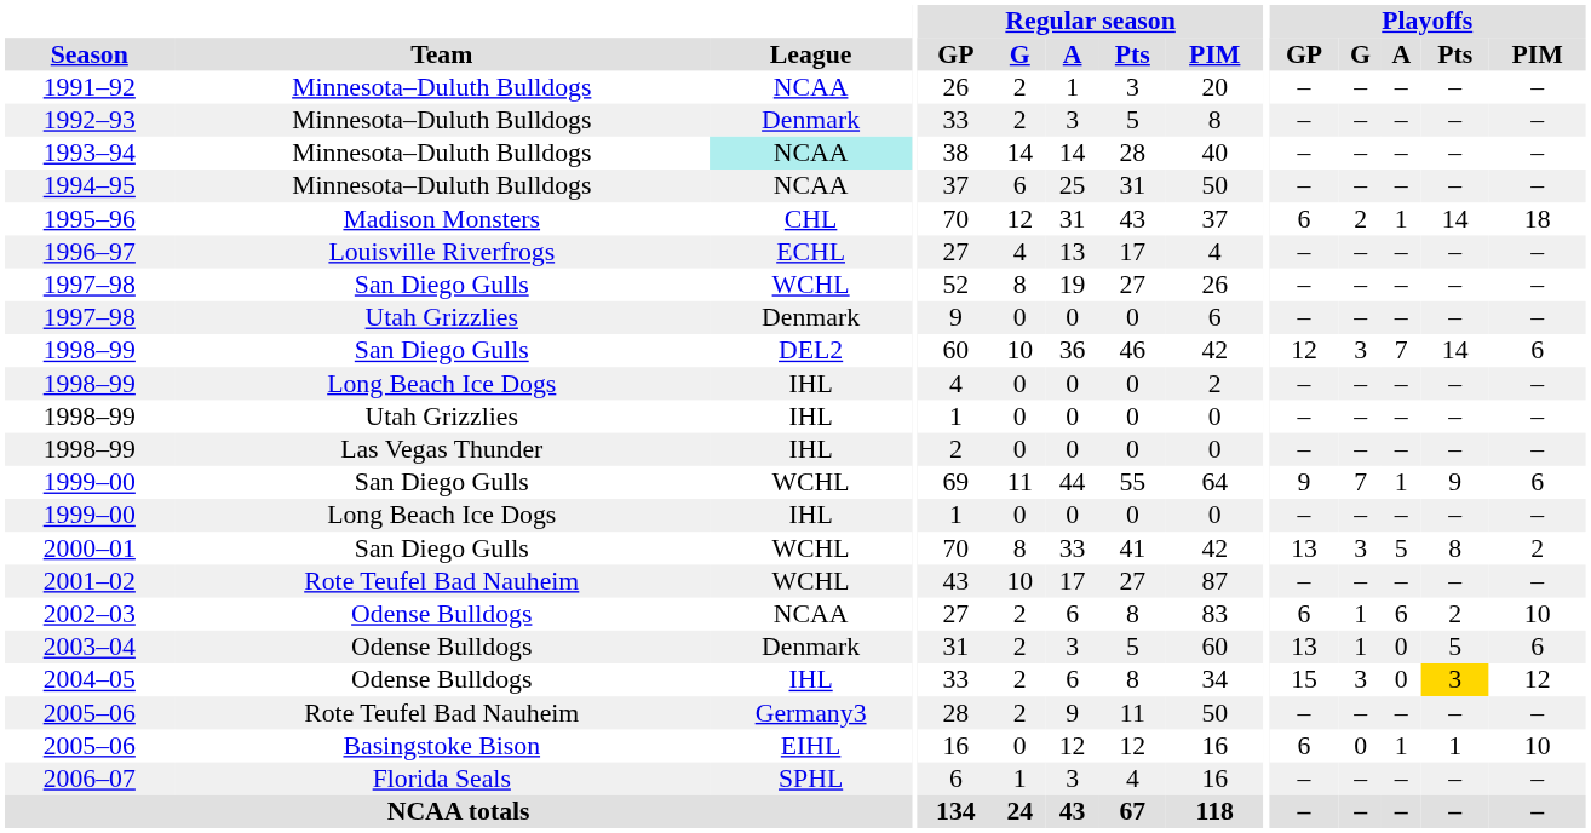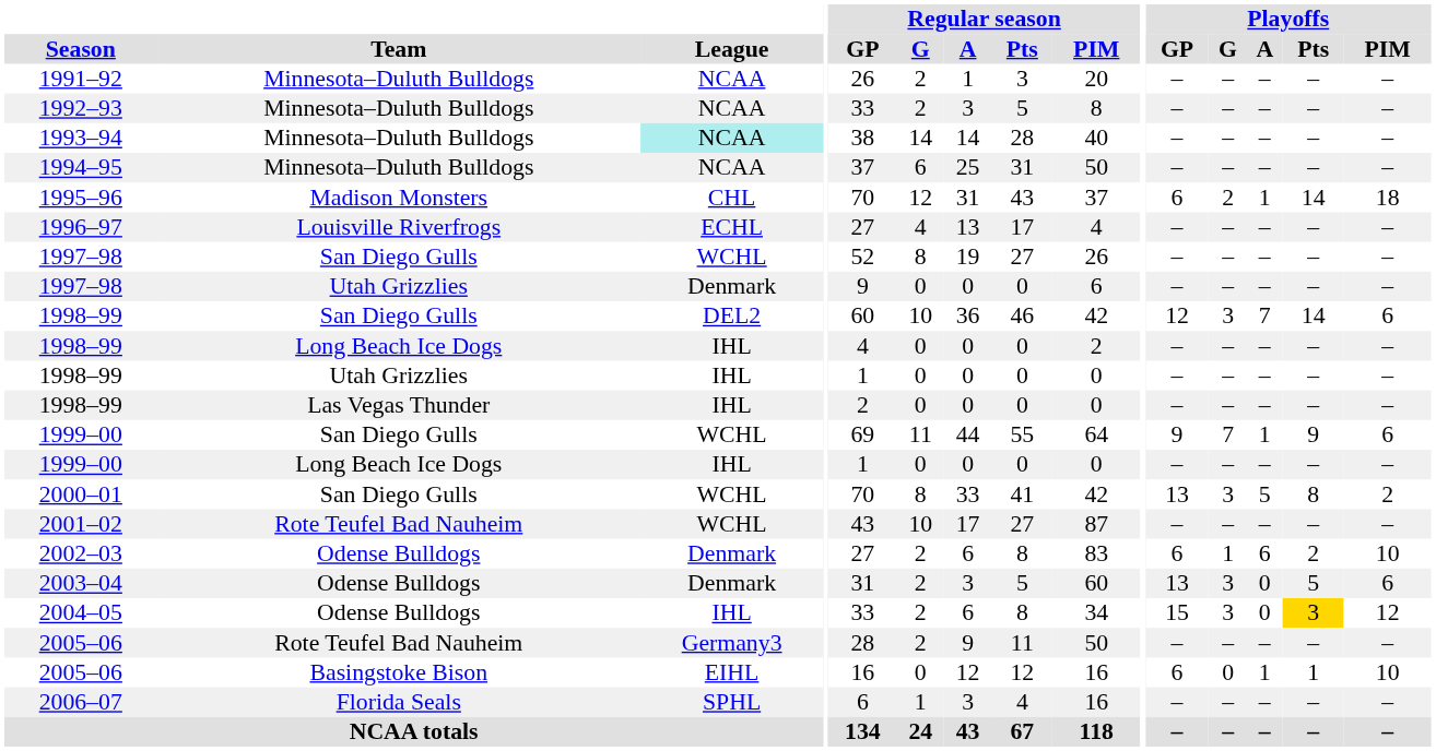 <table border="0" cellpadding="1" cellspacing="0" style="text-align:center; width:60em">
 <tr bgcolor="#e0e0e0">
 <th colspan="3" bgcolor="#ffffff"></th>
 <th rowspan="102" bgcolor="#ffffff"></th>
 <th colspan="5"><a href='#'>Regular season</a></th>
 <th rowspan="102" bgcolor="#ffffff"></th>
 <th colspan="5"><a href='#'>Playoffs</a></th>
 </tr>
 <tr bgcolor="#e0e0e0">
 <th><a href='#'>Season</a></th>
 <th>Team</th>
 <th>League</th>
 <th>GP</th>
 <th><a href='#'>G</a></th>
 <th><a href='#'>A</a></th>
 <th><a href='#'>Pts</a></th>
 <th><a href='#'>PIM</a></th>
 <th>GP</th>
 <th>G</th>
 <th>A</th>
 <th>Pts</th>
 <th>PIM</th>
 </tr>
 <tr ALIGN="center">
 <td><a href='#'>1991–92</a></td>
 <td><a href='#'>Minnesota–Duluth Bulldogs</a></td>
 <td><a href='#'>NCAA</a></td>
 <td>26</td>
 <td>2</td>
 <td>1</td>
 <td>3</td>
 <td>20</td>
 <td>–</td>
 <td>–</td>
 <td>–</td>
 <td>–</td>
 <td>–</td>
 </tr>
 <tr ALIGN="center" bgcolor="#f0f0f0">
 <td><a href='#'>1992–93</a></td>
 <td>Minnesota–Duluth Bulldogs</td>
-<td><a href='#'>Denmark</a></td>
+<td>NCAA</td>
 <td>33</td>
 <td>2</td>
 <td>3</td>
 <td>5</td>
 <td>8</td>
 <td>–</td>
 <td>–</td>
 <td>–</td>
 <td>–</td>
 <td>–</td>
 </tr>
 <tr ALIGN="center">
 <td><a href='#'>1993–94</a></td>
 <td>Minnesota–Duluth Bulldogs</td>
 <td style="background: paleturquoise;">NCAA</td>
 <td>38</td>
 <td>14</td>
 <td>14</td>
 <td>28</td>
 <td>40</td>
 <td>–</td>
 <td>–</td>
 <td>–</td>
 <td>–</td>
 <td>–</td>
 </tr>
 <tr bgcolor="#f0f0f0">
 <td><a href='#'>1994–95</a></td>
 <td>Minnesota–Duluth Bulldogs</td>
 <td>NCAA</td>
 <td>37</td>
 <td>6</td>
 <td>25</td>
 <td>31</td>
 <td>50</td>
 <td>–</td>
 <td>–</td>
 <td>–</td>
 <td>–</td>
 <td>–</td>
 </tr>
 <tr ALIGN="center">
 <td><a href='#'>1995–96</a></td>
 <td><a href='#'>Madison Monsters</a></td>
 <td><a href='#'>CHL</a></td>
 <td>70</td>
 <td>12</td>
 <td>31</td>
 <td>43</td>
 <td>37</td>
 <td>6</td>
 <td>2</td>
 <td>1</td>
 <td>14</td>
 <td>18</td>
 </tr>
 <tr bgcolor="#f0f0f0">
 <td><a href='#'>1996–97</a></td>
 <td><a href='#'>Louisville Riverfrogs</a></td>
 <td><a href='#'>ECHL</a></td>
 <td>27</td>
 <td>4</td>
 <td>13</td>
 <td>17</td>
 <td>4</td>
 <td>–</td>
 <td>–</td>
 <td>–</td>
 <td>–</td>
 <td>–</td>
 </tr>
 <tr ALIGN="center">
 <td><a href='#'>1997–98</a></td>
 <td><a href='#'>San Diego Gulls</a></td>
 <td><a href='#'>WCHL</a></td>
 <td>52</td>
 <td>8</td>
 <td>19</td>
 <td>27</td>
 <td>26</td>
 <td>–</td>
 <td>–</td>
 <td>–</td>
 <td>–</td>
 <td>–</td>
 </tr>
 <tr bgcolor="#f0f0f0">
 <td><a href='#'>1997–98</a></td>
 <td><a href='#'>Utah Grizzlies</a></td>
 <td>Denmark</td>
 <td>9</td>
 <td>0</td>
 <td>0</td>
 <td>0</td>
 <td>6</td>
 <td>–</td>
 <td>–</td>
 <td>–</td>
 <td>–</td>
 <td>–</td>
 </tr>
 <tr ALIGN="center">
 <td><a href='#'>1998–99</a></td>
 <td><a href='#'>San Diego Gulls</a></td>
 <td><a href='#'>DEL2</a></td>
 <td>60</td>
 <td>10</td>
 <td>36</td>
 <td>46</td>
 <td>42</td>
 <td>12</td>
 <td>3</td>
 <td>7</td>
 <td>14</td>
 <td>6</td>
 </tr>
 <tr bgcolor="#f0f0f0">
 <td><a href='#'>1998–99</a></td>
 <td><a href='#'>Long Beach Ice Dogs</a></td>
 <td>IHL</td>
 <td>4</td>
 <td>0</td>
 <td>0</td>
 <td>0</td>
 <td>2</td>
 <td>–</td>
 <td>–</td>
 <td>–</td>
 <td>–</td>
 <td>–</td>
 </tr>
 <tr ALIGN="center">
 <td>1998–99</td>
 <td>Utah Grizzlies</td>
 <td>IHL</td>
 <td>1</td>
 <td>0</td>
 <td>0</td>
 <td>0</td>
 <td>0</td>
 <td>–</td>
 <td>–</td>
 <td>–</td>
 <td>–</td>
 <td>–</td>
 </tr>
 <tr bgcolor="#f0f0f0">
 <td>1998–99</td>
 <td>Las Vegas Thunder</td>
 <td>IHL</td>
 <td>2</td>
 <td>0</td>
 <td>0</td>
 <td>0</td>
 <td>0</td>
 <td>–</td>
 <td>–</td>
 <td>–</td>
 <td>–</td>
 <td>–</td>
 </tr>
 <tr ALIGN="center">
 <td><a href='#'>1999–00</a></td>
 <td>San Diego Gulls</td>
 <td>WCHL</td>
 <td>69</td>
 <td>11</td>
 <td>44</td>
 <td>55</td>
 <td>64</td>
 <td>9</td>
 <td>7</td>
 <td>1</td>
 <td>9</td>
 <td>6</td>
 </tr>
 <tr bgcolor="#f0f0f0">
 <td><a href='#'>1999–00</a></td>
 <td>Long Beach Ice Dogs</td>
 <td>IHL</td>
 <td>1</td>
 <td>0</td>
 <td>0</td>
 <td>0</td>
 <td>0</td>
 <td>–</td>
 <td>–</td>
 <td>–</td>
 <td>–</td>
 <td>–</td>
 </tr>
 <tr ALIGN="center">
 <td><a href='#'>2000–01</a></td>
 <td>San Diego Gulls</td>
 <td>WCHL</td>
 <td>70</td>
 <td>8</td>
 <td>33</td>
 <td>41</td>
 <td>42</td>
 <td>13</td>
 <td>3</td>
 <td>5</td>
 <td>8</td>
 <td>2</td>
 </tr>
 <tr bgcolor="#f0f0f0">
 <td><a href='#'>2001–02</a></td>
 <td><a href='#'>Rote Teufel Bad Nauheim</a></td>
 <td>WCHL</td>
 <td>43</td>
 <td>10</td>
 <td>17</td>
 <td>27</td>
 <td>87</td>
 <td>–</td>
 <td>–</td>
 <td>–</td>
 <td>–</td>
 <td>–</td>
 </tr>
 <tr ALIGN="center">
 <td><a href='#'>2002–03</a></td>
 <td><a href='#'>Odense Bulldogs</a></td>
-<td>NCAA</td>
+<td><a href='#'>Denmark</a></td>
 <td>27</td>
 <td>2</td>
 <td>6</td>
 <td>8</td>
 <td>83</td>
 <td>6</td>
 <td>1</td>
 <td>6</td>
 <td>2</td>
 <td>10</td>
 </tr>
 <tr bgcolor="#f0f0f0">
 <td><a href='#'>2003–04</a></td>
 <td>Odense Bulldogs</td>
 <td>Denmark</td>
 <td>31</td>
 <td>2</td>
 <td>3</td>
 <td>5</td>
 <td>60</td>
 <td>13</td>
-<td>1</td>
+<td>3</td>
 <td>0</td>
 <td>5</td>
 <td>6</td>
 </tr>
 <tr ALIGN="center">
 <td><a href='#'>2004–05</a></td>
 <td>Odense Bulldogs</td>
 <td><a href='#'>IHL</a></td>
 <td>33</td>
 <td>2</td>
 <td>6</td>
 <td>8</td>
 <td>34</td>
 <td>15</td>
 <td>3</td>
 <td>0</td>
 <td style="background: gold;">3</td>
 <td>12</td>
 </tr>
 <tr bgcolor="#f0f0f0">
 <td><a href='#'>2005–06</a></td>
 <td>Rote Teufel Bad Nauheim</td>
 <td><a href='#'>Germany3</a></td>
 <td>28</td>
 <td>2</td>
 <td>9</td>
 <td>11</td>
 <td>50</td>
 <td>–</td>
 <td>–</td>
 <td>–</td>
 <td>–</td>
 <td>–</td>
 </tr>
 <tr ALIGN="center">
 <td><a href='#'>2005–06</a></td>
 <td><a href='#'>Basingstoke Bison</a></td>
 <td><a href='#'>EIHL</a></td>
 <td>16</td>
 <td>0</td>
 <td>12</td>
 <td>12</td>
 <td>16</td>
 <td>6</td>
 <td>0</td>
 <td>1</td>
 <td>1</td>
 <td>10</td>
 </tr>
 <tr bgcolor="#f0f0f0">
 <td><a href='#'>2006–07</a></td>
 <td><a href='#'>Florida Seals</a></td>
 <td><a href='#'>SPHL</a></td>
 <td>6</td>
 <td>1</td>
 <td>3</td>
 <td>4</td>
 <td>16</td>
 <td>–</td>
 <td>–</td>
 <td>–</td>
 <td>–</td>
 <td>–</td>
 </tr>
 <tr bgcolor="#e0e0e0">
 <th colspan="3">NCAA totals</th>
 <th>134</th>
 <th>24</th>
 <th>43</th>
 <th>67</th>
 <th>118</th>
 <th>–</th>
 <th>–</th>
 <th>–</th>
 <th>–</th>
 <th>–</th>
 </tr>
 </table>
